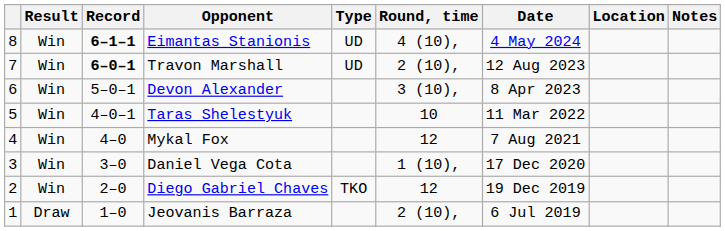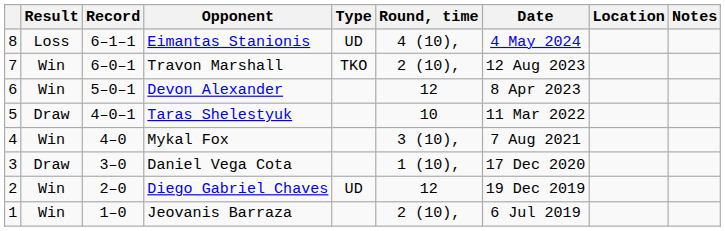 <table class="wikitable" style="text-align:center">
 <tr>
 <th></th>
 <th>Result</th>
 <th>Record</th>
 <th>Opponent</th>
 <th>Type</th>
 <th>Round, time</th>
 <th>Date</th>
 <th>Location</th>
 <th>Notes</th>
 </tr>
 <tr>
 <td>8</td>
-<td>Win</td>
-<td><strong>6–1–1</strong></td>
+<td>Loss</td>
+<td>6–1–1</td>
 <td style="text-align:left;"> <a href='#'>Eimantas Stanionis</a></td>
 <td>UD</td>
 <td>4 (10), </td>
 <td><a href='#'> 4 May 2024</a></td>
 <td style="text-align:left;"> </td>
 <td></td>
 </tr>
 <tr>
 <td>7</td>
 <td>Win</td>
-<td><strong>6–0–1</strong></td>
+<td>6–0–1</td>
 <td style="text-align:left;"> Travon Marshall</td>
-<td>UD</td>
+<td>TKO</td>
 <td>2 (10), </td>
 <td>12 Aug 2023</td>
 <td style="text-align:left;"> </td>
 <td></td>
 </tr>
 <tr>
 <td>6</td>
 <td>Win</td>
 <td>5–0–1</td>
 <td style="text-align:left;"> <a href='#'>Devon Alexander</a></td>
 <td></td>
-<td>3 (10), </td>
+<td>12</td>
 <td>8 Apr 2023</td>
 <td style="text-align:left;"> </td>
 <td></td>
 </tr>
 <tr>
 <td>5</td>
-<td>Win</td>
+<td>Draw</td>
 <td>4–0–1</td>
 <td style="text-align:left;"> <a href='#'>Taras Shelestyuk</a></td>
 <td></td>
 <td>10</td>
 <td>11 Mar 2022</td>
 <td style="text-align:left;"> </td>
 <td></td>
 </tr>
 <tr>
 <td>4</td>
 <td>Win</td>
 <td>4–0</td>
 <td style="text-align:left;"> Mykal Fox</td>
 <td></td>
-<td>12</td>
+<td>3 (10), </td>
 <td>7 Aug 2021</td>
 <td style="text-align:left;"> </td>
 <td style="text-align:left;"></td>
 </tr>
 <tr>
 <td>3</td>
-<td>Win</td>
+<td>Draw</td>
 <td>3–0</td>
 <td style="text-align:left;"> Daniel Vega Cota</td>
 <td></td>
 <td>1 (10), </td>
 <td>17 Dec 2020</td>
 <td style="text-align:left;"> </td>
 <td></td>
 </tr>
 <tr>
 <td>2</td>
 <td>Win</td>
 <td>2–0</td>
 <td style="text-align:left;"> <a href='#'>Diego Gabriel Chaves</a></td>
-<td>TKO</td>
+<td>UD</td>
 <td>12</td>
 <td>19 Dec 2019</td>
 <td style="text-align:left;"> </td>
 <td style="text-align:left;"></td>
 </tr>
 <tr>
 <td>1</td>
-<td>Draw</td>
+<td>Win</td>
 <td>1–0</td>
 <td style="text-align:left;"> Jeovanis Barraza</td>
 <td></td>
 <td>2 (10), </td>
 <td>6 Jul 2019</td>
 <td style="text-align:left;"> </td>
 <td style="text-align:left;"></td>
 </tr>
 </table>
